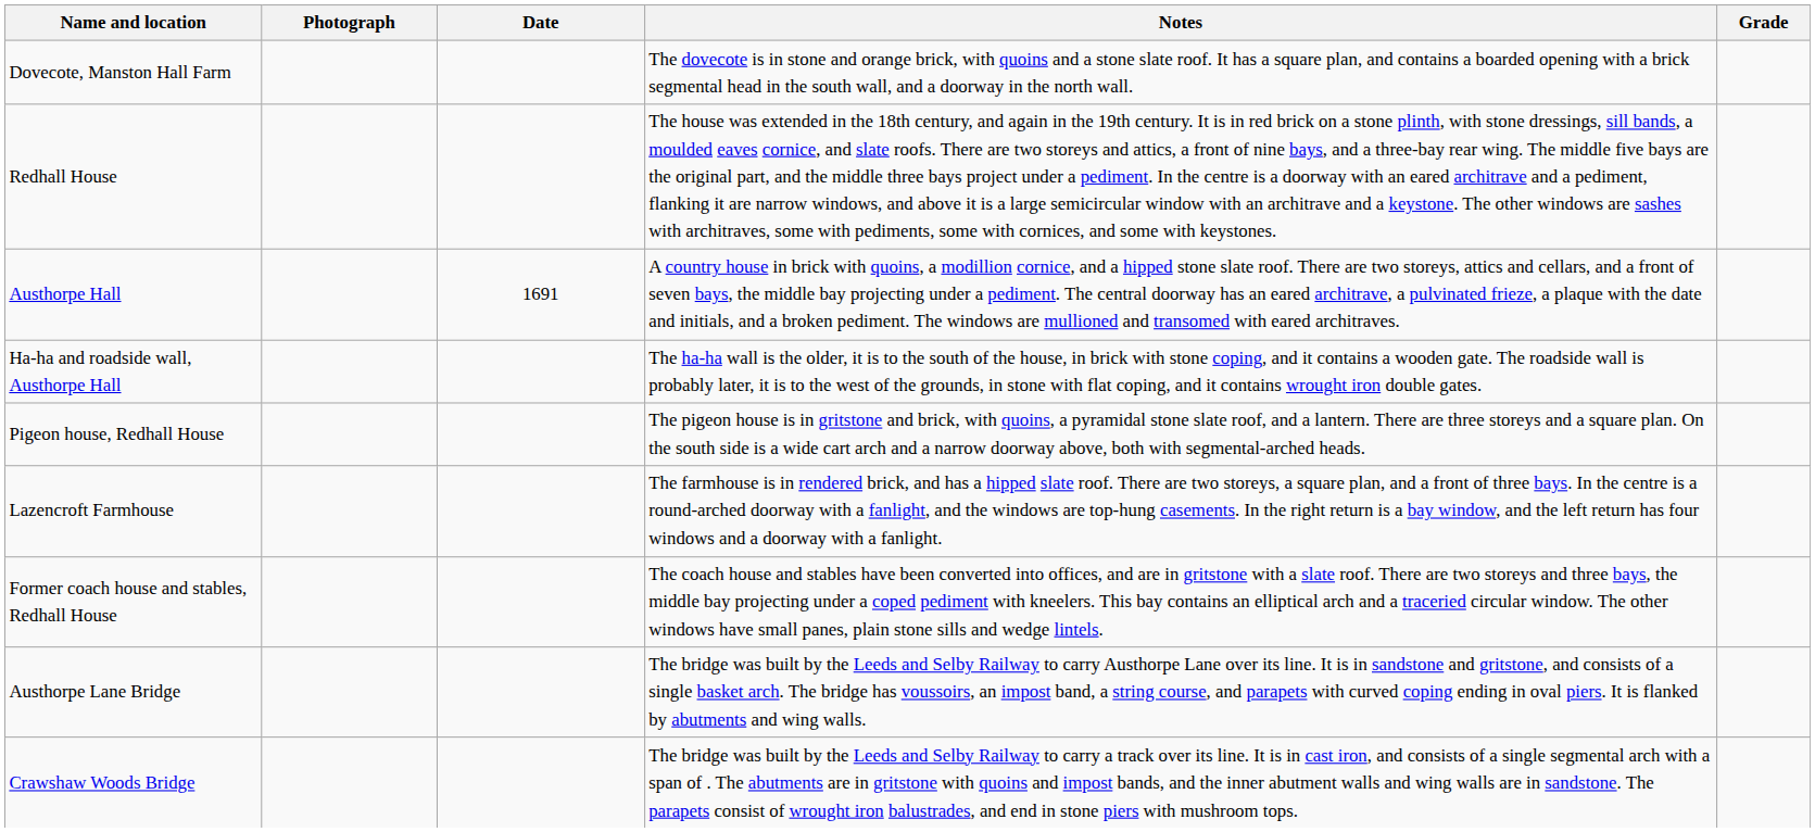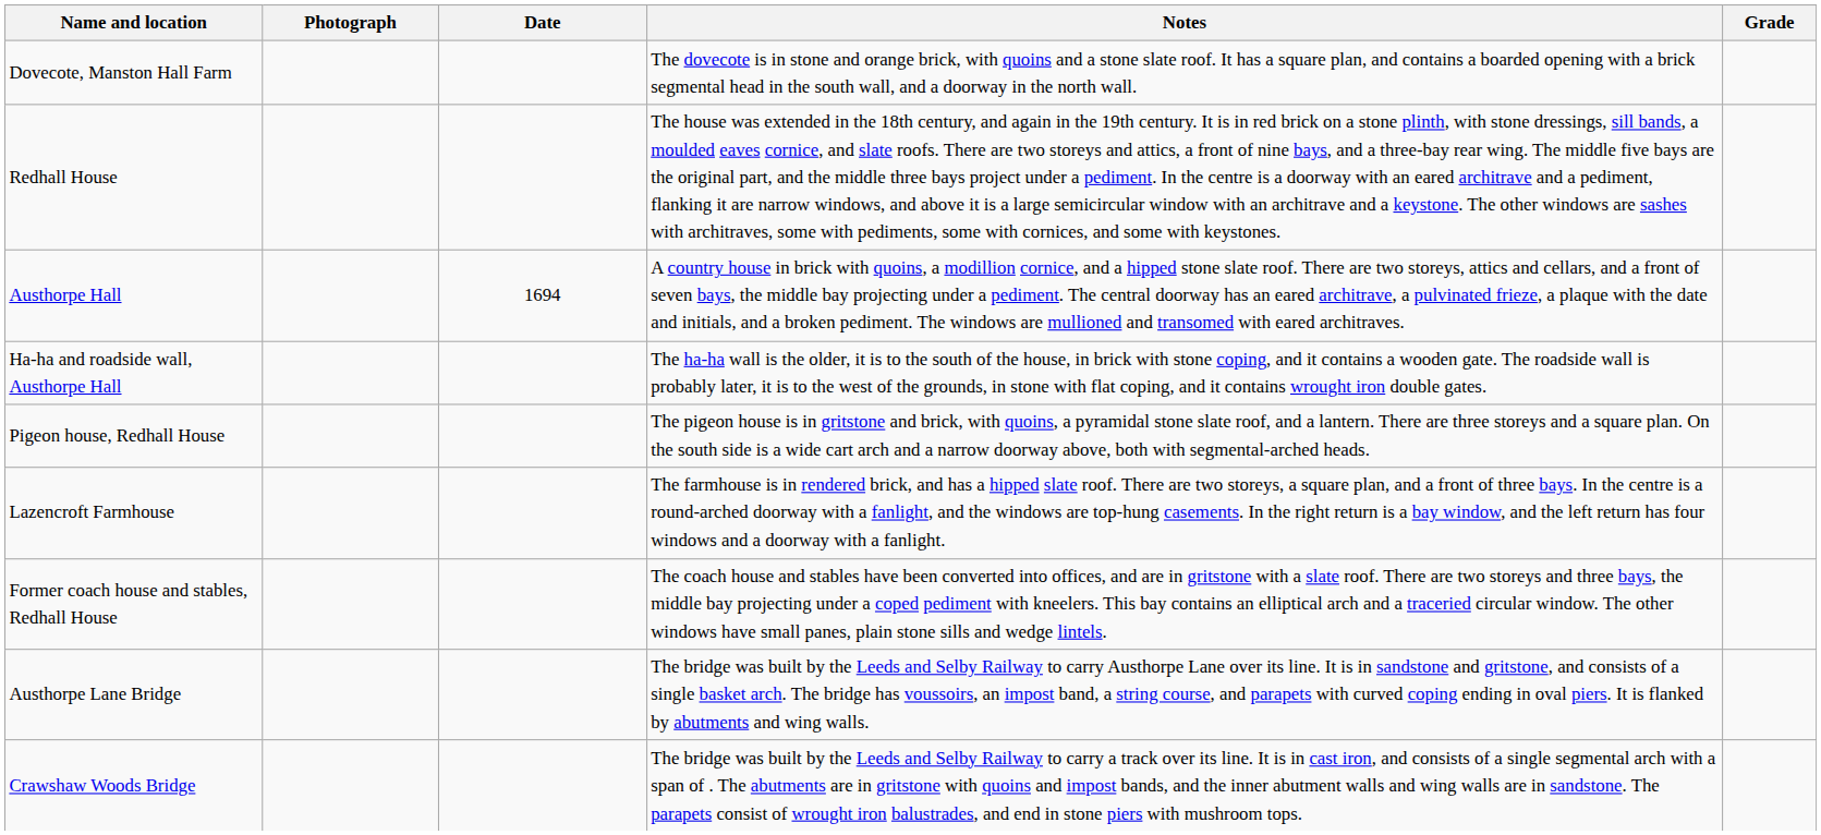 <table class="wikitable sortable plainrowheaders" style="width:100%; border:0; text-align:left; line-height:150%;">
 <tr>
 <th scope="col"  style="width:150px">Name and location</th>
 <th scope="col"  style="width:100px" class="unsortable">Photograph</th>
 <th scope="col"  style="width:120px">Date</th>
 <th scope="col"  style="width:650px" class="unsortable">Notes</th>
 <th scope="col"  style="width:50px">Grade</th>
 </tr>
 <tr>
 <td>Dovecote, Manston Hall Farm<br><small></small></td>
 <td></td>
 <td align="center"></td>
 <td>The <a href='#'>dovecote</a> is in stone and orange brick, with <a href='#'>quoins</a> and a stone slate roof.  It has a square plan, and contains a boarded opening with a brick segmental head in the south wall, and a doorway in the north wall.</td>
 <td align="center" ></td>
 </tr>
 <tr>
 <td>Redhall House<br><small></small></td>
 <td></td>
 <td align="center"></td>
 <td>The house was extended in the 18th century, and again in the 19th century.  It is in red brick on a stone <a href='#'>plinth</a>, with stone dressings, <a href='#'>sill bands</a>, a <a href='#'>moulded</a> <a href='#'>eaves</a> <a href='#'>cornice</a>, and <a href='#'>slate</a> roofs.  There are two storeys and attics, a front of nine <a href='#'>bays</a>, and a three-bay rear wing.  The middle five bays are the original part, and the middle three bays project under a <a href='#'>pediment</a>.  In the centre is a doorway with an eared <a href='#'>architrave</a> and a pediment, flanking it are narrow windows, and above it is a large semicircular window with an architrave and a <a href='#'>keystone</a>.  The other windows are <a href='#'>sashes</a> with architraves, some with pediments, some with cornices, and some with keystones.</td>
 <td align="center" ></td>
 </tr>
 <tr>
 <td><a href='#'>Austhorpe Hall</a><br><small></small></td>
 <td></td>
-<td align="center">1691</td>
+<td align="center">1694</td>
 <td>A <a href='#'>country house</a> in brick with <a href='#'>quoins</a>, a <a href='#'>modillion</a> <a href='#'>cornice</a>, and a <a href='#'>hipped</a> stone slate roof.  There are two storeys, attics and cellars, and a front of seven <a href='#'>bays</a>, the middle bay projecting under a <a href='#'>pediment</a>.  The central doorway has an eared <a href='#'>architrave</a>, a <a href='#'>pulvinated frieze</a>, a plaque with the date and initials, and a broken pediment.  The windows are <a href='#'>mullioned</a> and <a href='#'>transomed</a> with eared architraves.</td>
 <td align="center" ></td>
 </tr>
 <tr>
 <td>Ha-ha and roadside wall, <a href='#'>Austhorpe Hall</a><br><small></small></td>
 <td></td>
 <td align="center"></td>
 <td>The <a href='#'>ha-ha</a> wall is the older, it is to the south of the house, in brick with stone <a href='#'>coping</a>, and it contains a wooden gate.  The roadside wall is probably later, it is to the west of the grounds, in stone with flat coping, and it contains <a href='#'>wrought iron</a> double gates.</td>
 <td align="center" ></td>
 </tr>
 <tr>
 <td>Pigeon house, Redhall House<br><small></small></td>
 <td></td>
 <td align="center"></td>
 <td>The pigeon house is in <a href='#'>gritstone</a> and brick, with <a href='#'>quoins</a>, a pyramidal stone slate roof, and a lantern.  There are three storeys and a square plan.  On the south side is a wide cart arch and a narrow doorway above, both with segmental-arched heads.</td>
 <td align="center" ></td>
 </tr>
 <tr>
 <td>Lazencroft Farmhouse<br><small></small></td>
 <td></td>
 <td align="center"></td>
 <td>The farmhouse is in <a href='#'>rendered</a> brick, and has a <a href='#'>hipped</a> <a href='#'>slate</a> roof.  There are two storeys, a square plan, and a front of three <a href='#'>bays</a>.  In the centre is a round-arched doorway with a <a href='#'>fanlight</a>, and the windows are top-hung <a href='#'>casements</a>.  In the right return is a <a href='#'>bay window</a>, and the left return has four windows and a doorway with a fanlight.</td>
 <td align="center" ></td>
 </tr>
 <tr>
 <td>Former coach house and stables, Redhall House<br><small></small></td>
 <td></td>
 <td align="center"></td>
 <td>The coach house and stables have been converted into offices, and are in <a href='#'>gritstone</a> with a <a href='#'>slate</a> roof.  There are two storeys and three <a href='#'>bays</a>, the middle bay projecting under a <a href='#'>coped</a> <a href='#'>pediment</a> with kneelers.   This bay contains an elliptical arch and a <a href='#'>traceried</a> circular window.  The other windows have small panes, plain stone sills and wedge <a href='#'>lintels</a>.</td>
 <td align="center" ></td>
 </tr>
 <tr>
 <td>Austhorpe Lane Bridge<br><small></small></td>
 <td></td>
 <td align="center"></td>
 <td>The bridge was built by the <a href='#'>Leeds and Selby Railway</a> to carry Austhorpe Lane over its line.  It is in <a href='#'>sandstone</a> and <a href='#'>gritstone</a>, and consists of a single <a href='#'>basket arch</a>.  The bridge has <a href='#'>voussoirs</a>, an <a href='#'>impost</a> band, a <a href='#'>string course</a>, and <a href='#'>parapets</a> with curved <a href='#'>coping</a> ending in oval <a href='#'>piers</a>.  It is flanked by <a href='#'>abutments</a> and wing walls.</td>
 <td align="center" ></td>
 </tr>
 <tr>
 <td><a href='#'>Crawshaw Woods Bridge</a><br><small></small></td>
 <td></td>
 <td align="center"></td>
 <td>The bridge was built by the <a href='#'>Leeds and Selby Railway</a> to carry a track over its line.  It is in <a href='#'>cast iron</a>, and consists of a single segmental arch with a span of .  The <a href='#'>abutments</a> are in <a href='#'>gritstone</a> with <a href='#'>quoins</a> and <a href='#'>impost</a> bands, and the inner abutment walls and wing walls are in <a href='#'>sandstone</a>.  The <a href='#'>parapets</a> consist of <a href='#'>wrought iron</a> <a href='#'>balustrades</a>, and end in stone <a href='#'>piers</a> with mushroom tops.</td>
 <td align="center" ></td>
 </tr>
 <tr>
 </tr>
 </table>
